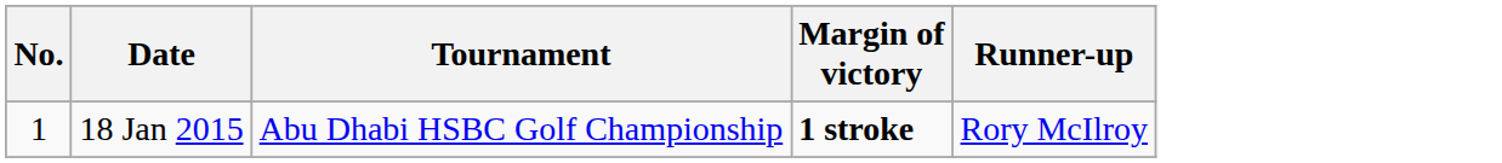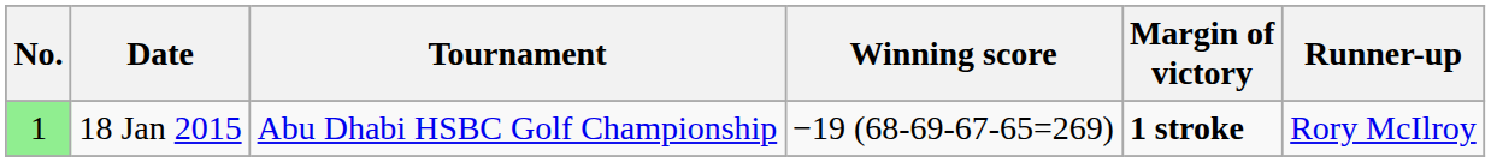 <table class="wikitable" style="font-size:95%;">
 <tr>
 <th>No.</th>
 <th>Date</th>
 <th>Tournament</th>
+<th>Winning score</th>
 <th>Margin of<br>victory</th>
 <th>Runner-up</th>
 </tr>
 <tr>
-<td align=center>1</td>
+<td align=center style="background: lightgreen;">1</td>
 <td align=right>18 Jan <a href='#'>2015</a></td>
 <td><a href='#'>Abu Dhabi HSBC Golf Championship</a></td>
+<td>−19 (68-69-67-65=269)</td>
 <td><strong>1 stroke</strong></td>
 <td> <a href='#'>Rory McIlroy</a></td>
 </tr>
 </table>
